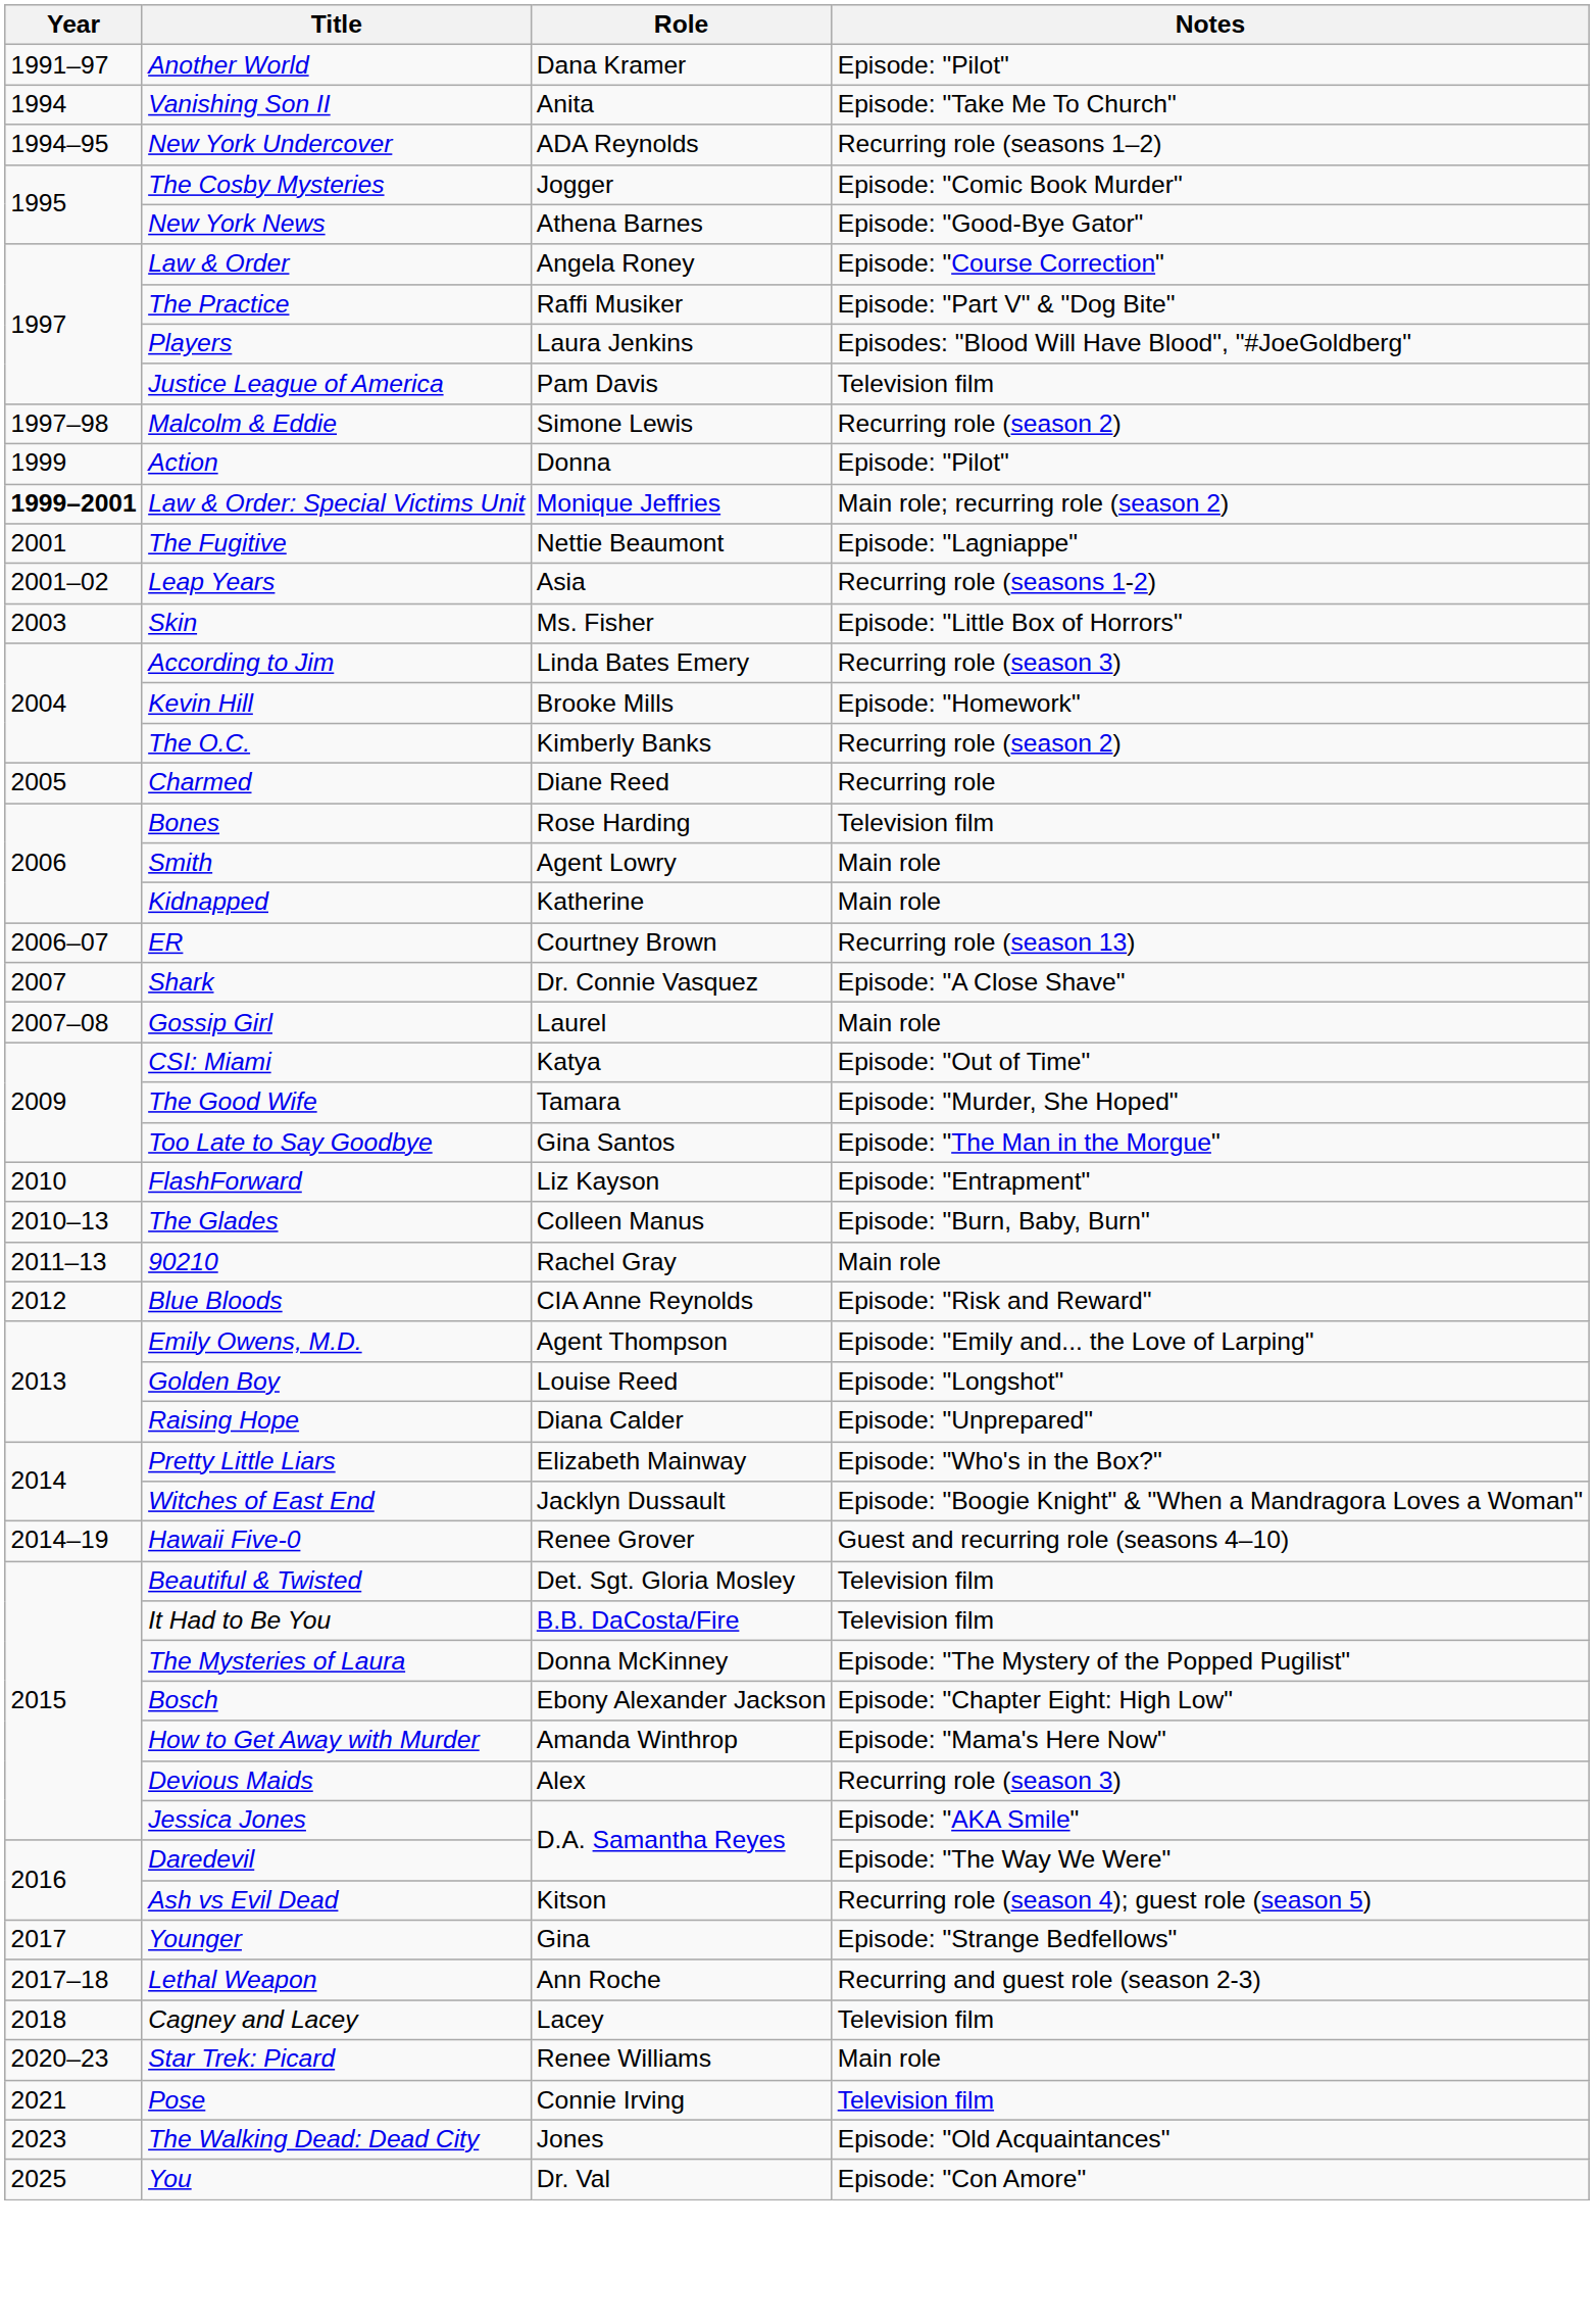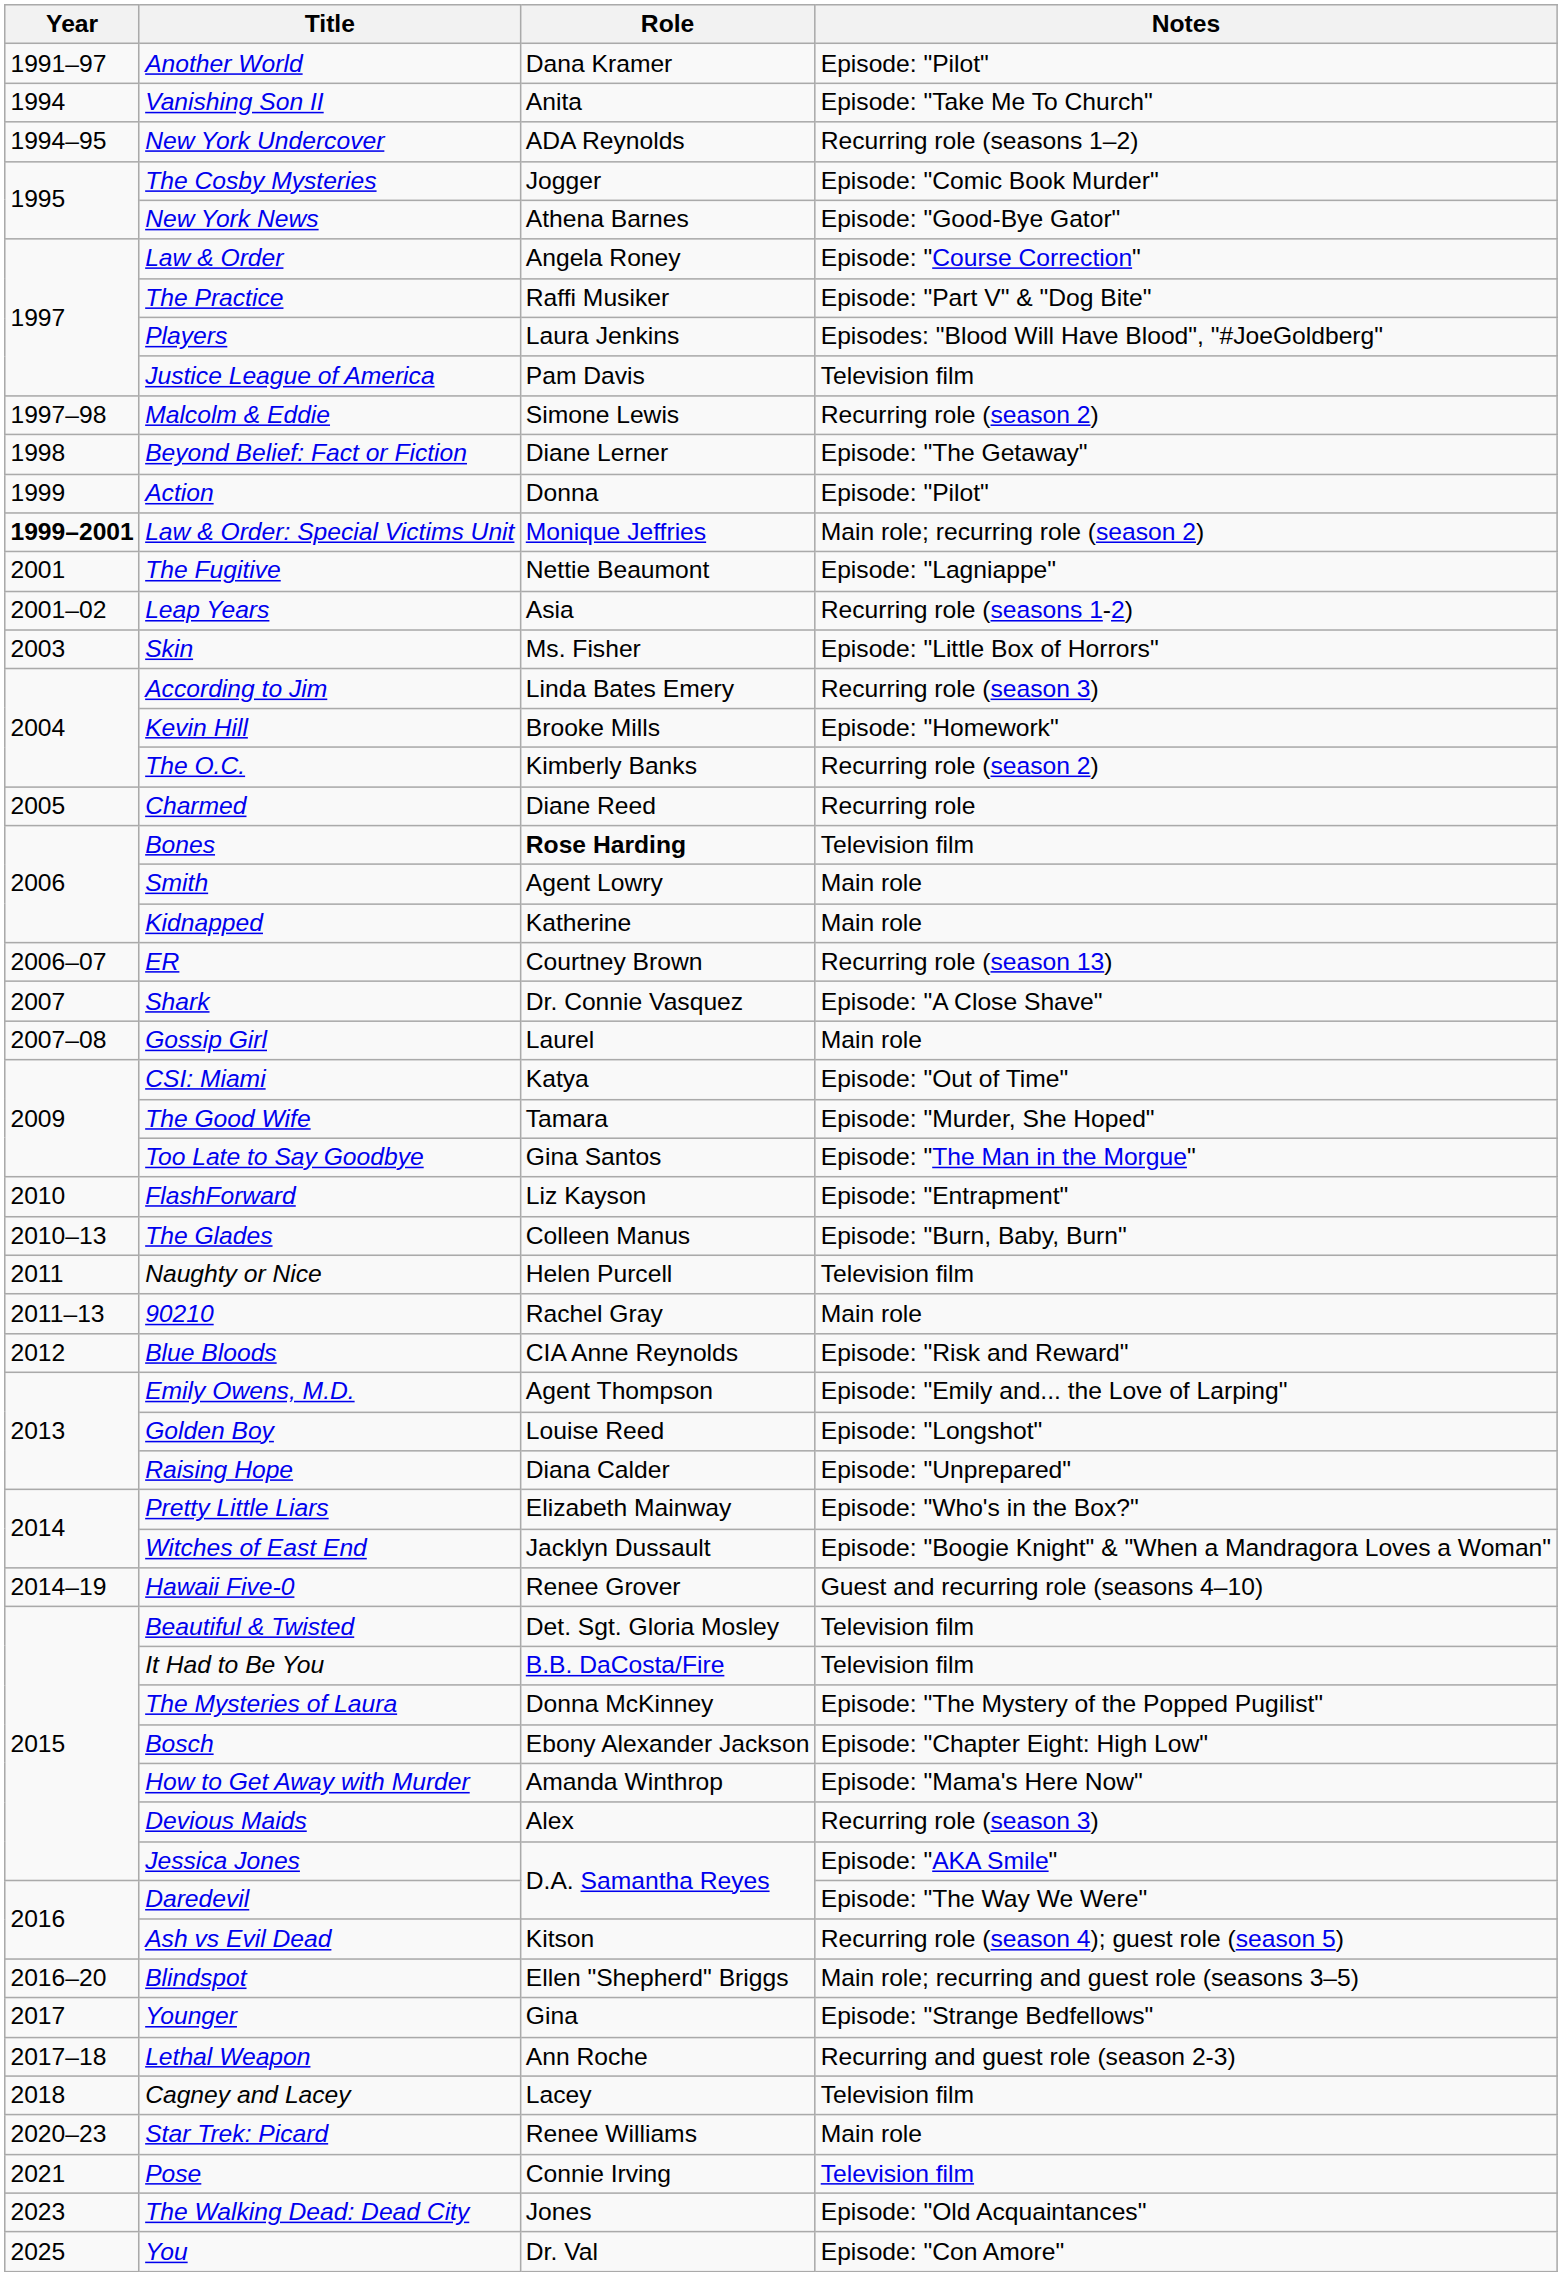 <table class="wikitable sortable">
 <tr>
 <th>Year</th>
 <th>Title</th>
 <th>Role</th>
 <th class="unsortable">Notes</th>
 </tr>
 <tr>
 <td>1991–97</td>
 <td><em><a href='#'>Another World</a></em></td>
 <td>Dana Kramer</td>
 <td>Episode: "Pilot"</td>
 </tr>
 <tr>
 <td>1994</td>
 <td><em><a href='#'>Vanishing Son II</a></em></td>
 <td>Anita</td>
 <td>Episode: "Take Me To Church"</td>
 </tr>
 <tr>
 <td>1994–95</td>
 <td><em><a href='#'>New York Undercover</a></em></td>
 <td>ADA Reynolds</td>
 <td>Recurring role (seasons 1–2)</td>
 </tr>
 <tr>
 <td rowspan=2>1995</td>
 <td><em><a href='#'>The Cosby Mysteries</a></em></td>
 <td>Jogger</td>
 <td>Episode: "Comic Book Murder"</td>
 </tr>
 <tr>
 <td><em><a href='#'>New York News</a></em></td>
 <td>Athena Barnes</td>
 <td>Episode: "Good-Bye Gator"</td>
 </tr>
 <tr>
 <td rowspan=4>1997</td>
 <td><em><a href='#'>Law & Order</a></em></td>
 <td>Angela Roney</td>
 <td>Episode: "<a href='#'>Course Correction</a>"</td>
 </tr>
 <tr>
 <td><em><a href='#'>The Practice</a></em></td>
 <td>Raffi Musiker</td>
 <td>Episode: "Part V" & "Dog Bite"</td>
 </tr>
 <tr>
 <td><em><a href='#'>Players</a></em></td>
 <td>Laura Jenkins</td>
 <td>Episodes: "Blood Will Have Blood", "#JoeGoldberg"</td>
 </tr>
 <tr>
 <td><em><a href='#'>Justice League of America</a></em></td>
 <td>Pam Davis</td>
 <td>Television film</td>
 </tr>
 <tr>
 <td>1997–98</td>
 <td><em><a href='#'>Malcolm & Eddie</a></em></td>
 <td>Simone Lewis</td>
 <td>Recurring role (<a href='#'>season 2</a>)</td>
 </tr>
 <tr>
+<td>1998</td>
+<td><em><a href='#'>Beyond Belief: Fact or Fiction</a></em></td>
+<td>Diane Lerner</td>
+<td>Episode: "The Getaway"</td>
+</tr>
+<tr>
 <td>1999</td>
 <td><em><a href='#'>Action</a></em></td>
 <td>Donna</td>
 <td>Episode: "Pilot"</td>
 </tr>
 <tr>
 <td><strong>1999–2001</strong></td>
 <td><em><a href='#'>Law & Order: Special Victims Unit</a></em></td>
 <td><a href='#'>Monique Jeffries</a></td>
 <td>Main role; recurring role (<a href='#'>season 2</a>)</td>
 </tr>
 <tr>
 <td>2001</td>
 <td><em><a href='#'>The Fugitive</a></em></td>
 <td>Nettie Beaumont</td>
 <td>Episode: "Lagniappe"</td>
 </tr>
 <tr>
 <td>2001–02</td>
 <td><em><a href='#'>Leap Years</a></em></td>
 <td>Asia</td>
 <td>Recurring role (<a href='#'>seasons 1</a>-<a href='#'>2</a>)</td>
 </tr>
 <tr>
 <td>2003</td>
 <td><em><a href='#'>Skin</a></em></td>
 <td>Ms. Fisher</td>
 <td>Episode: "Little Box of Horrors"</td>
 </tr>
 <tr>
 <td rowspan=3>2004</td>
 <td><em><a href='#'>According to Jim</a></em></td>
 <td>Linda Bates Emery</td>
 <td>Recurring role (<a href='#'>season 3</a>)</td>
 </tr>
 <tr>
 <td><em><a href='#'>Kevin Hill</a></em></td>
 <td>Brooke Mills</td>
 <td>Episode: "Homework"</td>
 </tr>
 <tr>
 <td><em><a href='#'>The O.C.</a></em></td>
 <td>Kimberly Banks</td>
 <td>Recurring role (<a href='#'>season 2</a>)</td>
 </tr>
 <tr>
 <td>2005</td>
 <td><em><a href='#'>Charmed</a></em></td>
 <td>Diane Reed</td>
 <td>Recurring role</td>
 </tr>
 <tr>
 <td rowspan=3>2006</td>
 <td><em><a href='#'>Bones</a></em></td>
-<td>Rose Harding</td>
+<td><strong>Rose Harding</strong></td>
 <td>Television film</td>
 </tr>
 <tr>
 <td><em><a href='#'>Smith</a></em></td>
 <td>Agent Lowry</td>
 <td>Main role</td>
 </tr>
 <tr>
 <td><em><a href='#'>Kidnapped</a></em></td>
 <td>Katherine</td>
 <td>Main role</td>
 </tr>
 <tr>
 <td>2006–07</td>
 <td><em><a href='#'>ER</a></em></td>
 <td>Courtney Brown</td>
 <td>Recurring role (<a href='#'>season 13</a>)</td>
 </tr>
 <tr>
 <td>2007</td>
 <td><em><a href='#'>Shark</a></em></td>
 <td>Dr. Connie Vasquez</td>
 <td>Episode: "A Close Shave"</td>
 </tr>
 <tr>
 <td>2007–08</td>
 <td><em><a href='#'>Gossip Girl</a></em></td>
 <td>Laurel</td>
 <td>Main role</td>
 </tr>
 <tr>
 <td rowspan=3>2009</td>
 <td><em><a href='#'>CSI: Miami</a></em></td>
 <td>Katya</td>
 <td>Episode: "Out of Time"</td>
 </tr>
 <tr>
 <td><em><a href='#'>The Good Wife</a></em></td>
 <td>Tamara</td>
 <td>Episode: "Murder, She Hoped"</td>
 </tr>
 <tr>
 <td><em><a href='#'>Too Late to Say Goodbye</a></em></td>
 <td>Gina Santos</td>
 <td>Episode: "<a href='#'>The Man in the Morgue</a>"</td>
 </tr>
 <tr>
 <td>2010</td>
 <td><em><a href='#'>FlashForward</a></em></td>
 <td>Liz Kayson</td>
 <td>Episode: "Entrapment"</td>
 </tr>
 <tr>
 <td>2010–13</td>
 <td><em><a href='#'>The Glades</a></em></td>
 <td>Colleen Manus</td>
 <td>Episode: "Burn, Baby, Burn"</td>
+</tr>
+<tr>
+<td>2011</td>
+<td><em>Naughty or Nice</em></td>
+<td>Helen Purcell</td>
+<td>Television film</td>
 </tr>
 <tr>
 <td>2011–13</td>
 <td><em><a href='#'>90210</a></em></td>
 <td>Rachel Gray</td>
 <td>Main role</td>
 </tr>
 <tr>
 <td>2012</td>
 <td><em><a href='#'>Blue Bloods</a></em></td>
 <td>CIA Anne Reynolds</td>
 <td>Episode: "Risk and Reward"</td>
 </tr>
 <tr>
 <td rowspan=3>2013</td>
 <td><em><a href='#'>Emily Owens, M.D.</a></em></td>
 <td>Agent Thompson</td>
 <td>Episode: "Emily and... the Love of Larping"</td>
 </tr>
 <tr>
 <td><em><a href='#'>Golden Boy</a></em></td>
 <td>Louise Reed</td>
 <td>Episode: "Longshot"</td>
 </tr>
 <tr>
 <td><em><a href='#'>Raising Hope</a></em></td>
 <td>Diana Calder</td>
 <td>Episode: "Unprepared"</td>
 </tr>
 <tr>
 <td rowspan=2>2014</td>
 <td><em><a href='#'>Pretty Little Liars</a></em></td>
 <td>Elizabeth Mainway</td>
 <td>Episode: "Who's in the Box?"</td>
 </tr>
 <tr>
 <td><em><a href='#'>Witches of East End</a></em></td>
 <td>Jacklyn Dussault</td>
 <td>Episode: "Boogie Knight" & "When a Mandragora Loves a Woman"</td>
 </tr>
 <tr>
 <td>2014–19</td>
 <td><em><a href='#'>Hawaii Five-0</a></em></td>
 <td>Renee Grover</td>
 <td>Guest and recurring role (seasons 4–10)</td>
 </tr>
 <tr>
 <td rowspan=7>2015</td>
 <td><em><a href='#'>Beautiful & Twisted</a></em></td>
 <td>Det. Sgt. Gloria Mosley</td>
 <td>Television film</td>
 </tr>
 <tr>
 <td><em>It Had to Be You</em></td>
 <td><a href='#'>B.B. DaCosta/Fire</a></td>
 <td>Television film</td>
 </tr>
 <tr>
 <td><em><a href='#'>The Mysteries of Laura</a></em></td>
 <td>Donna McKinney</td>
 <td>Episode: "The Mystery of the Popped Pugilist"</td>
 </tr>
 <tr>
 <td><em><a href='#'>Bosch</a></em></td>
 <td>Ebony Alexander Jackson</td>
 <td>Episode: "Chapter Eight: High Low"</td>
 </tr>
 <tr>
 <td><em><a href='#'>How to Get Away with Murder</a></em></td>
 <td>Amanda Winthrop</td>
 <td>Episode: "Mama's Here Now"</td>
 </tr>
 <tr>
 <td><em><a href='#'>Devious Maids</a></em></td>
 <td>Alex</td>
 <td>Recurring role (<a href='#'>season 3</a>)</td>
 </tr>
 <tr>
 <td><em><a href='#'>Jessica Jones</a></em></td>
 <td rowspan=2>D.A. <a href='#'>Samantha Reyes</a></td>
 <td>Episode: "<a href='#'>AKA Smile</a>"</td>
 </tr>
 <tr>
 <td rowspan="2">2016</td>
 <td><em><a href='#'>Daredevil</a></em></td>
 <td>Episode: "The Way We Were"</td>
 </tr>
 <tr>
 <td><em><a href='#'>Ash vs Evil Dead</a></em></td>
 <td>Kitson</td>
 <td>Recurring role (<a href='#'>season 4</a>); guest role (<a href='#'>season 5</a>)</td>
 </tr>
 <tr>
+<td>2016–20</td>
+<td><em><a href='#'>Blindspot</a></em></td>
+<td>Ellen "Shepherd" Briggs</td>
+<td>Main role; recurring and guest role (seasons 3–5)</td>
+</tr>
+<tr>
 <td>2017</td>
 <td><em><a href='#'>Younger</a></em></td>
 <td>Gina</td>
 <td>Episode: "Strange Bedfellows"</td>
 </tr>
 <tr>
 <td>2017–18</td>
 <td><em><a href='#'>Lethal Weapon</a></em></td>
 <td>Ann Roche</td>
 <td>Recurring and guest role (season 2-3)</td>
 </tr>
 <tr>
 <td>2018</td>
 <td><em>Cagney and Lacey</em></td>
 <td>Lacey</td>
 <td>Television film</td>
 </tr>
 <tr>
 <td>2020–23</td>
 <td><em><a href='#'>Star Trek: Picard</a></em></td>
 <td>Renee Williams</td>
 <td>Main role</td>
 </tr>
 <tr>
 <td>2021</td>
 <td><em><a href='#'>Pose</a></em></td>
 <td>Connie Irving</td>
 <td><a href='#'>Television film</a></td>
 </tr>
 <tr>
 <td>2023</td>
 <td><em><a href='#'>The Walking Dead: Dead City</a></em></td>
 <td>Jones</td>
 <td>Episode: "Old Acquaintances"</td>
 </tr>
 <tr>
 <td>2025</td>
 <td><em><a href='#'>You</a></em></td>
 <td>Dr. Val</td>
 <td>Episode: "Con Amore"</td>
 </tr>
 </table>
